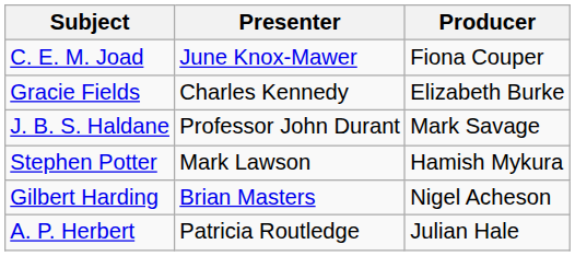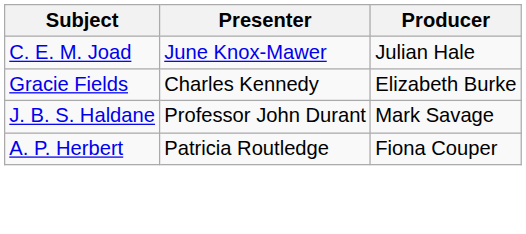 <table class="wikitable">
 <tr>
 <th>Subject</th>
 <th>Presenter</th>
 <th>Producer</th>
 </tr>
 <tr>
 <td><a href='#'>C. E. M. Joad</a></td>
 <td><a href='#'>June Knox-Mawer</a></td>
-<td>Fiona Couper</td>
+<td>Julian Hale</td>
 </tr>
 <tr>
 <td><a href='#'>Gracie Fields</a></td>
 <td>Charles Kennedy</td>
 <td>Elizabeth Burke</td>
 </tr>
 <tr>
 <td><a href='#'>J. B. S. Haldane</a></td>
 <td>Professor John Durant</td>
 <td>Mark Savage</td>
 </tr>
 <tr>
-<td><a href='#'>Stephen Potter</a></td>
-<td>Mark Lawson</td>
-<td>Hamish Mykura</td>
-</tr>
-<tr>
-<td><a href='#'>Gilbert Harding</a></td>
-<td><a href='#'>Brian Masters</a></td>
-<td>Nigel Acheson</td>
-</tr>
-<tr>
 <td><a href='#'>A. P. Herbert</a></td>
 <td>Patricia Routledge</td>
-<td>Julian Hale</td>
+<td>Fiona Couper</td>
 </tr>
 </table>
